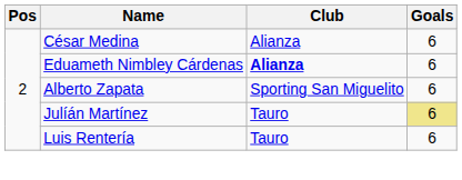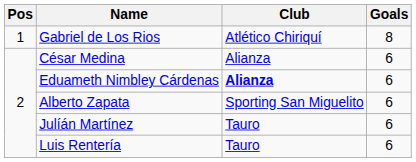 <table class="wikitable" border="1">
 <tr>
 <th width="23">Pos</th>
 <th>Name</th>
 <th>Club</th>
 <th>Goals</th>
+</tr>
+<tr>
+<td align=center>1</td>
+<td> <a href='#'>Gabriel de Los Rios</a></td>
+<td><a href='#'>Atlético Chiriquí</a></td>
+<td align=center>8</td>
 </tr>
 <tr>
 <td align=center rowspan=5>2</td>
 <td> <a href='#'>César Medina</a></td>
 <td><a href='#'>Alianza</a></td>
 <td align=center>6</td>
 </tr>
 <tr>
 <td> <a href='#'>Eduameth Nimbley Cárdenas</a></td>
 <td><strong><a href='#'>Alianza</a></strong></td>
 <td align=center>6</td>
 </tr>
 <tr>
 <td> <a href='#'>Alberto Zapata</a></td>
 <td><a href='#'>Sporting San Miguelito</a></td>
 <td align=center>6</td>
 </tr>
 <tr>
 <td> <a href='#'>Julíán Martínez</a></td>
 <td><a href='#'>Tauro</a></td>
-<td align=center style="background: khaki;">6</td>
+<td align=center>6</td>
 </tr>
 <tr>
 <td> <a href='#'>Luis Rentería</a></td>
 <td><a href='#'>Tauro</a></td>
 <td align=center>6</td>
 </tr>
 </table>
